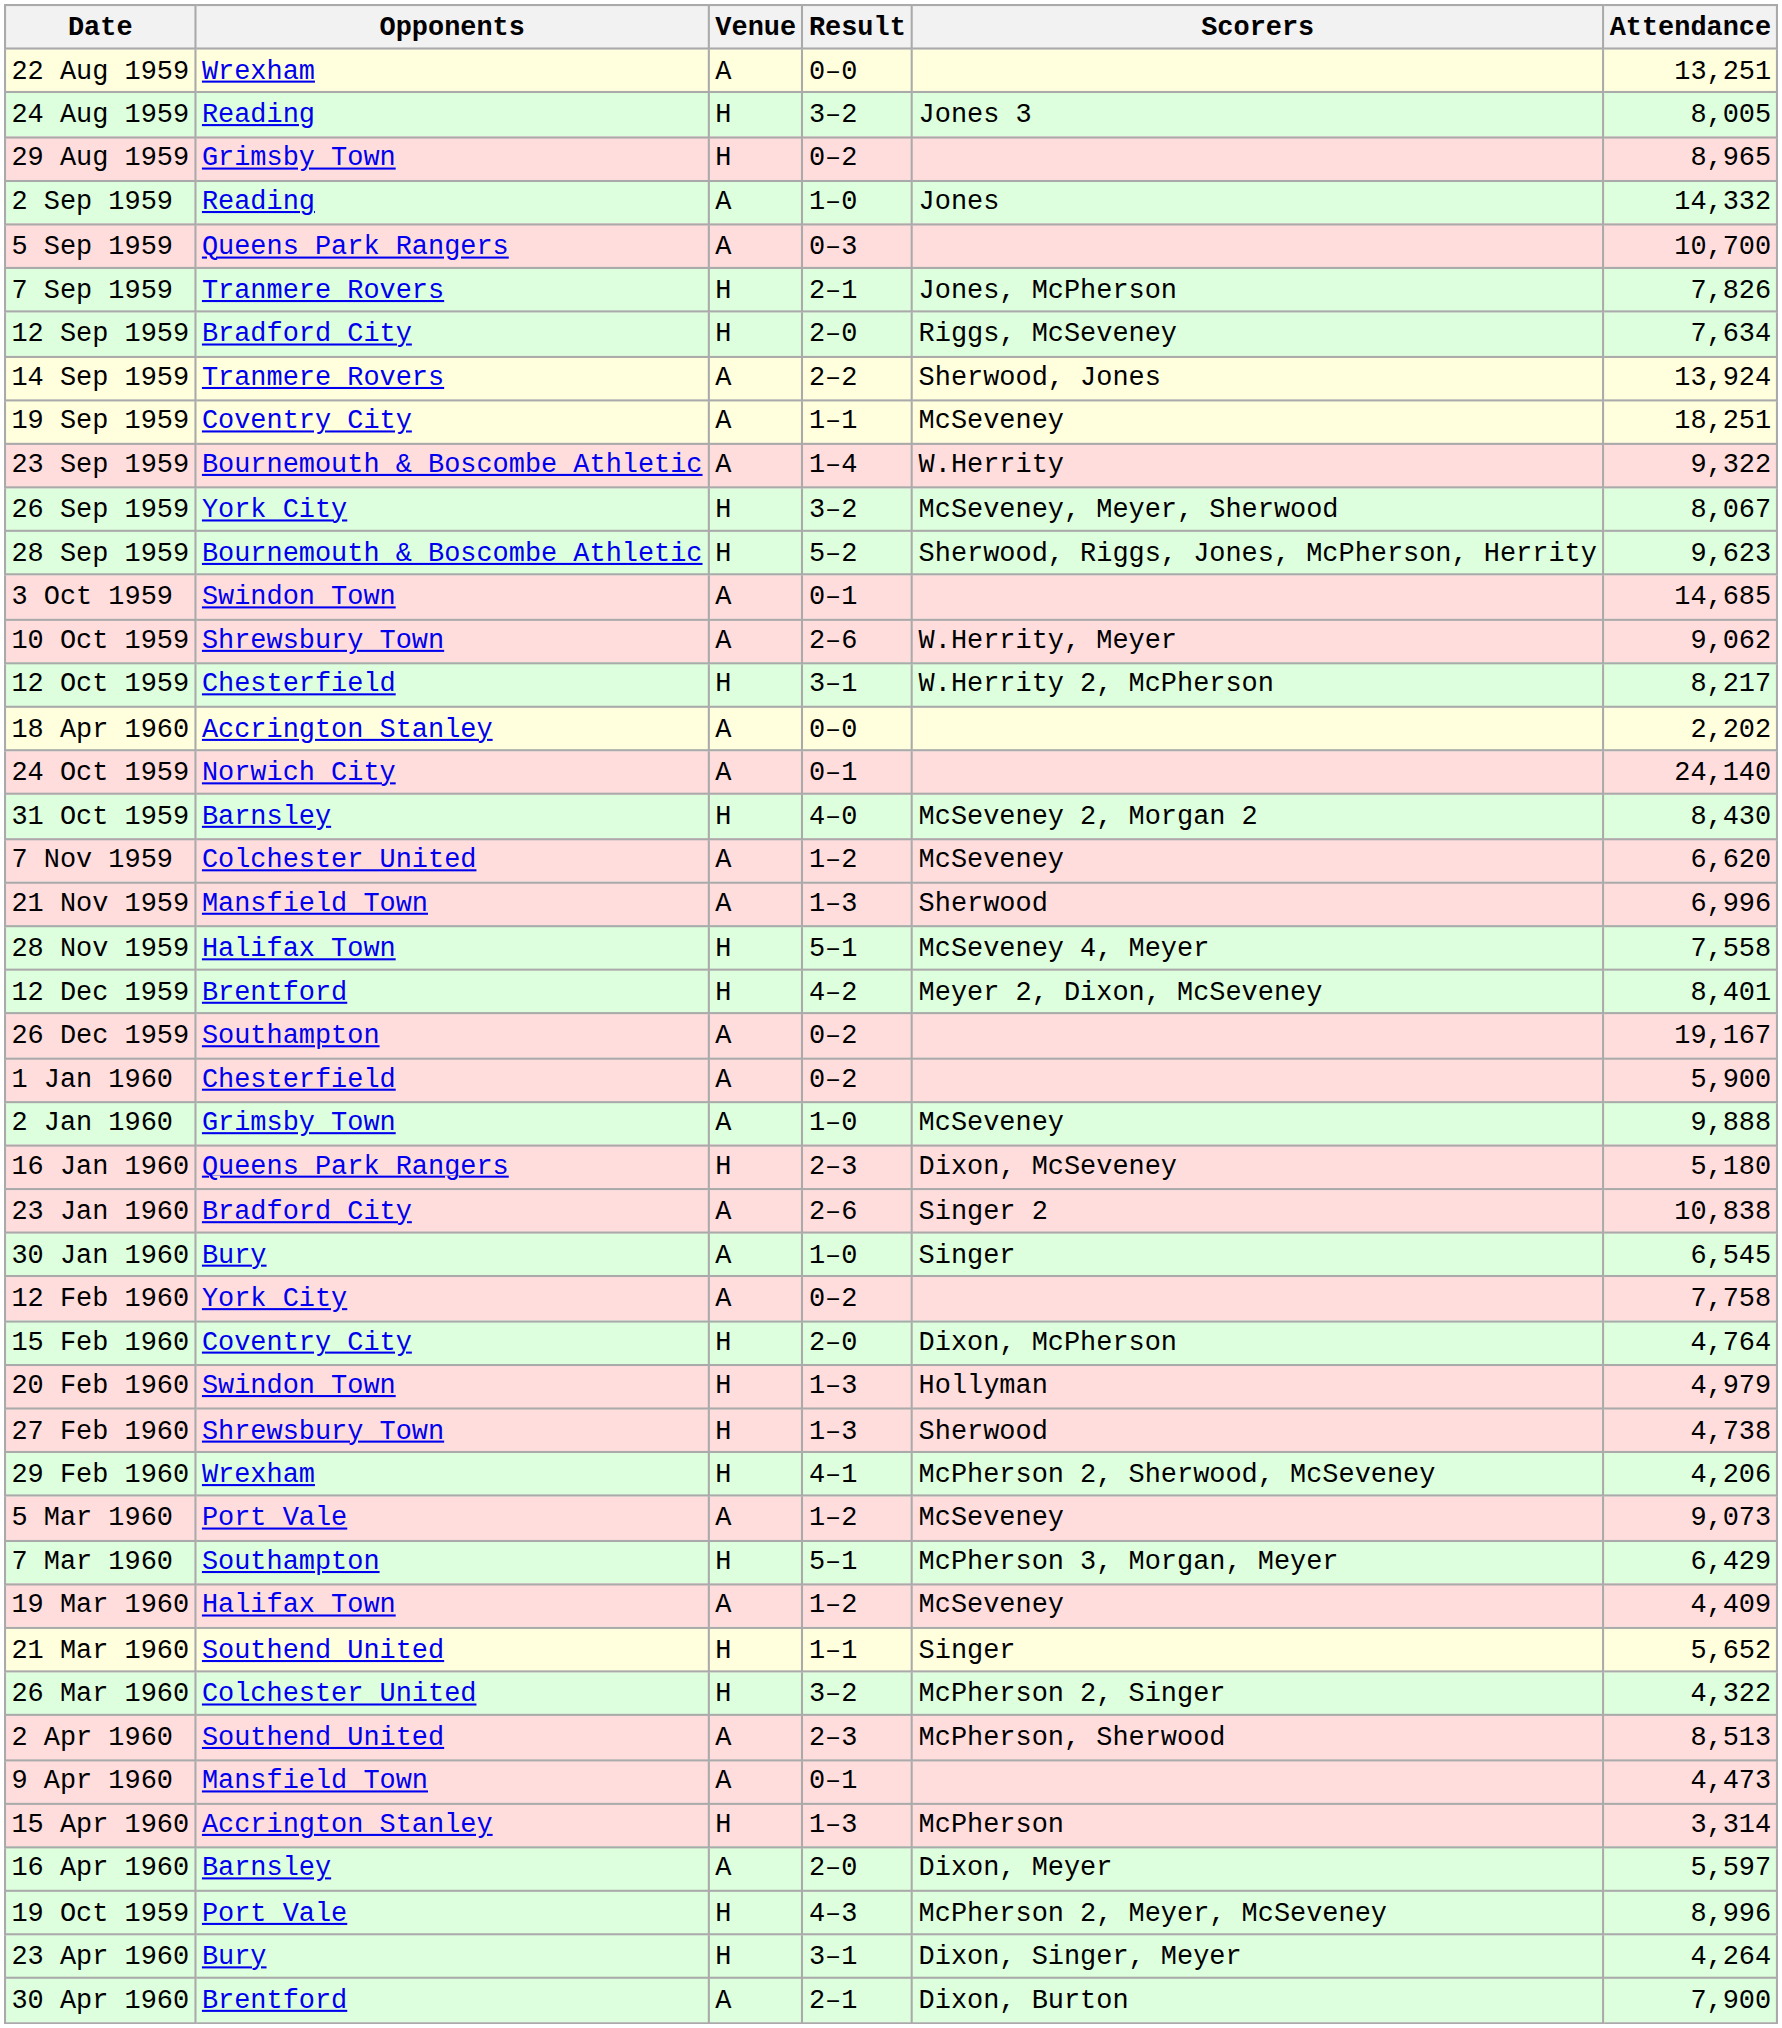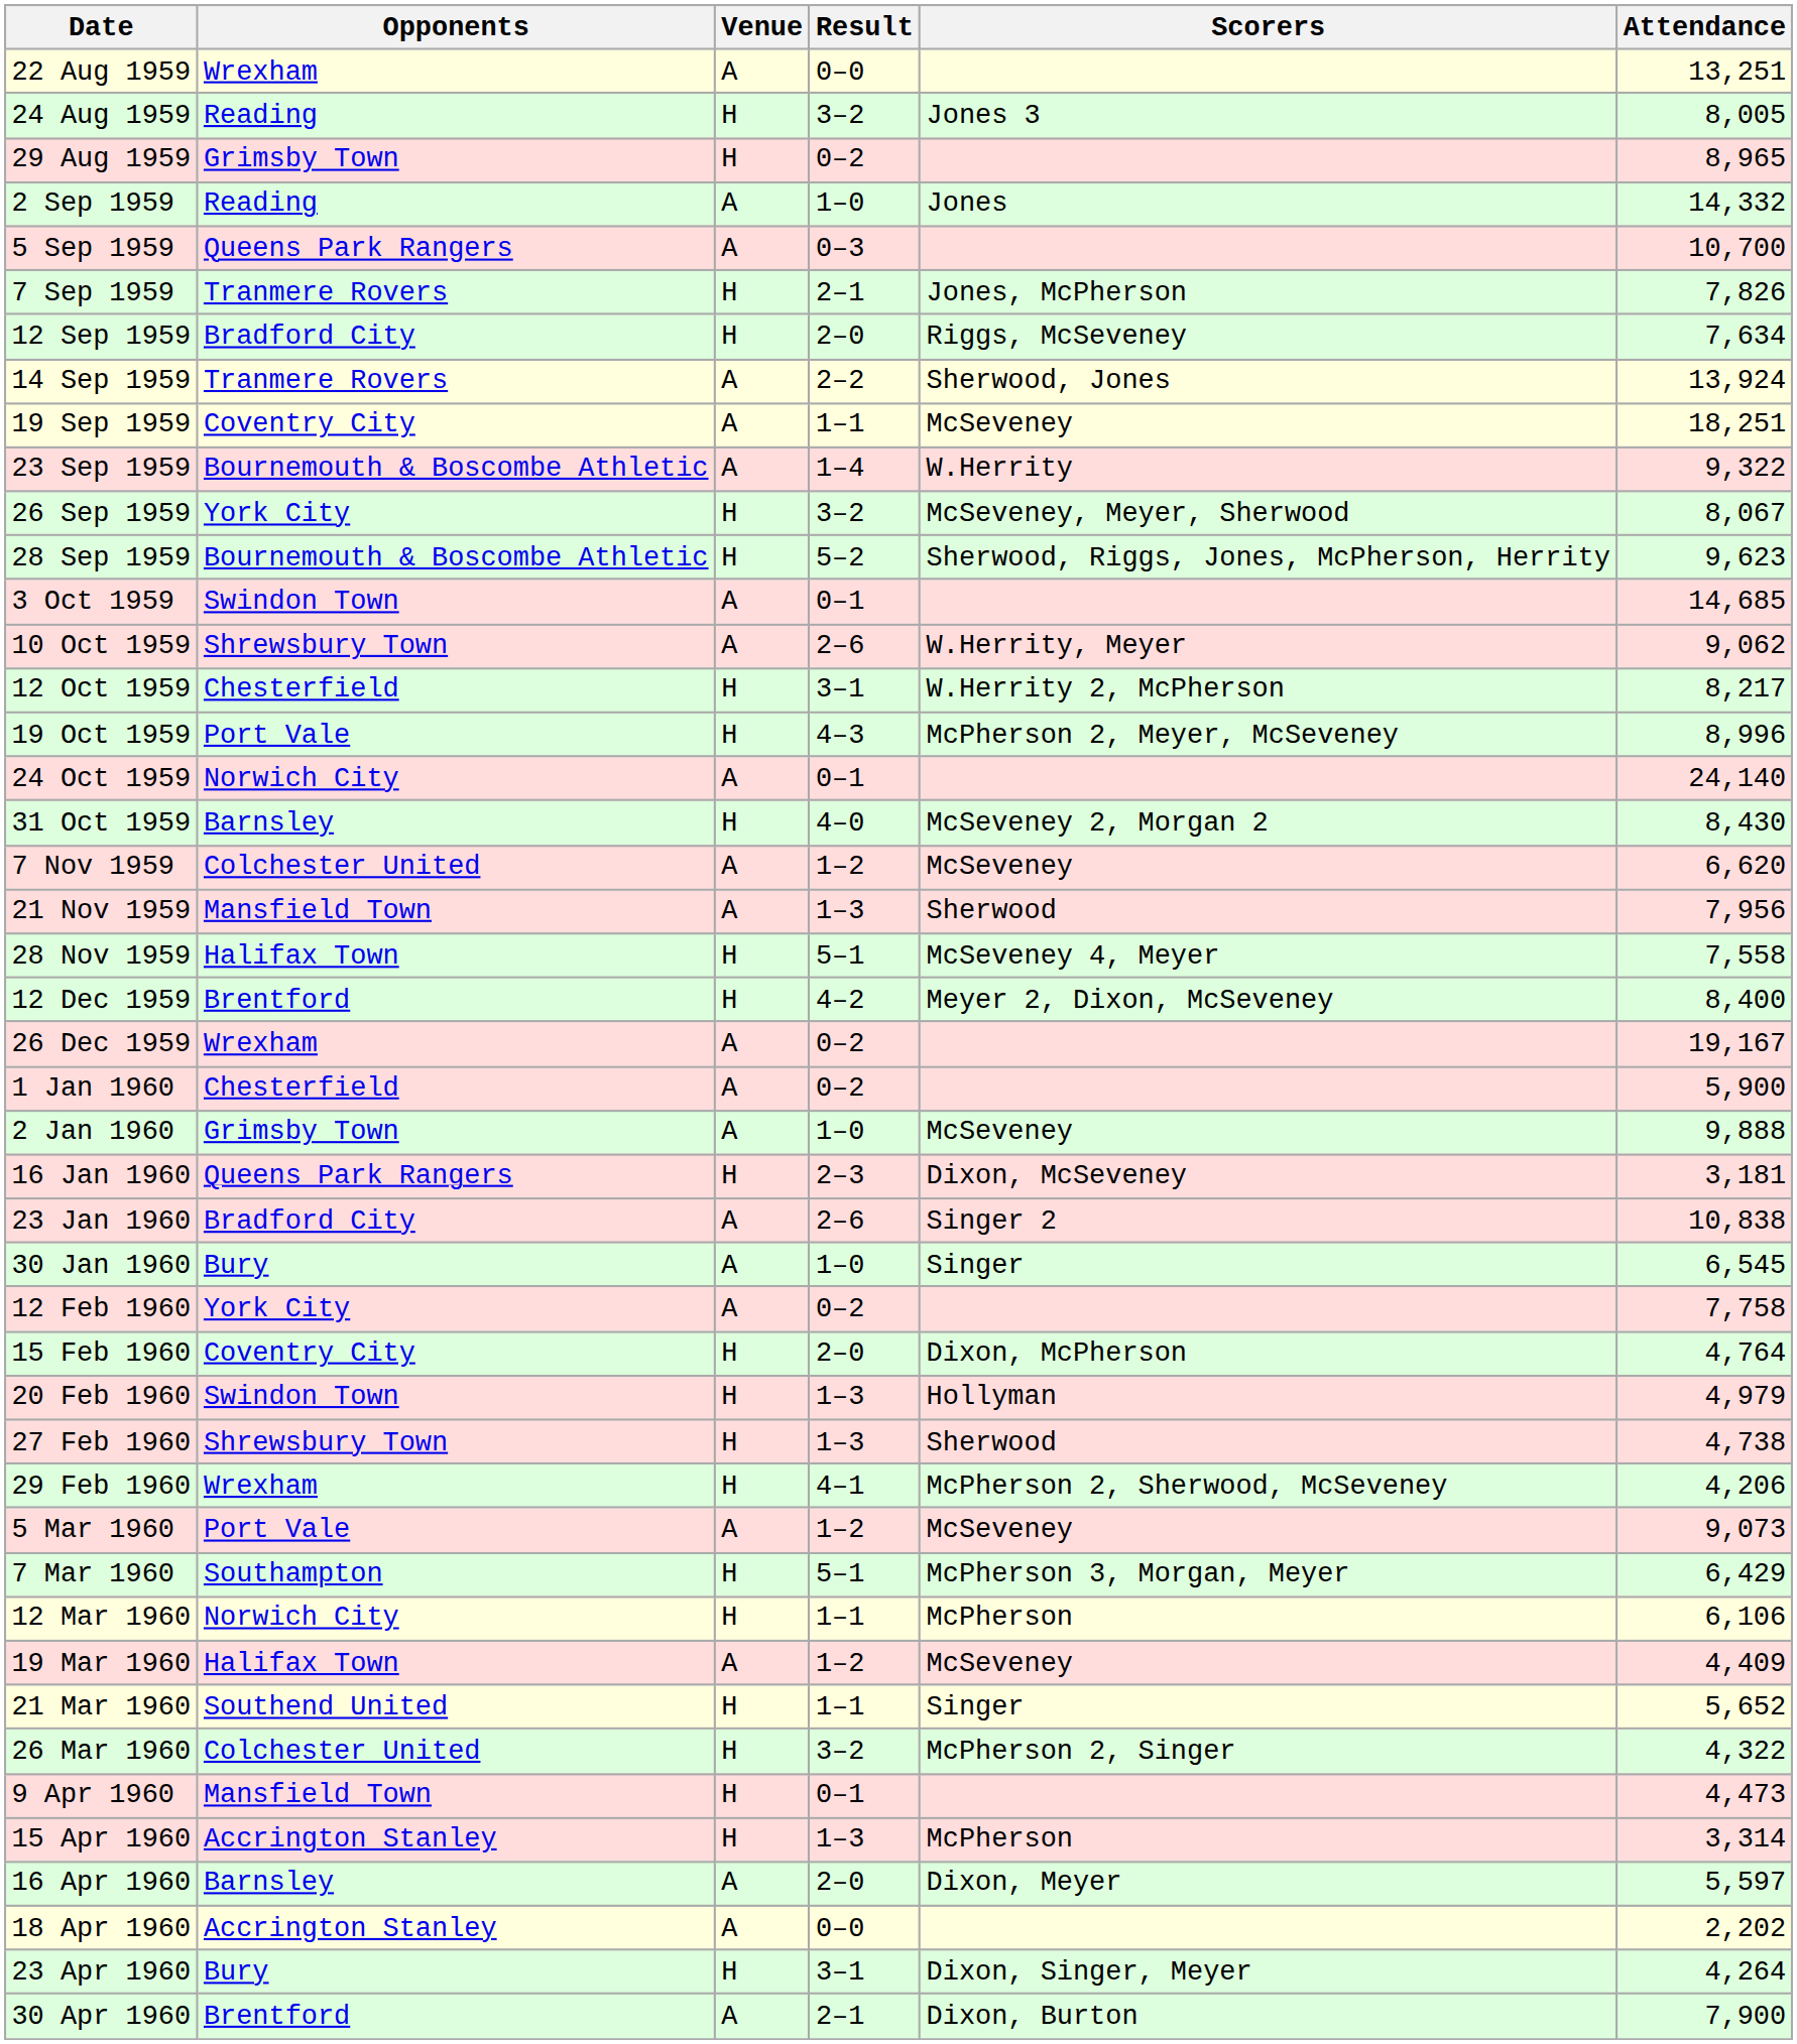 <table class="wikitable sortable">
 <tr>
 <th>Date</th>
 <th>Opponents</th>
 <th>Venue</th>
 <th>Result</th>
 <th>Scorers</th>
 <th>Attendance</th>
 </tr>
 <tr bgcolor="#ffffdd">
 <td>22 Aug 1959</td>
 <td><a href='#'>Wrexham</a></td>
 <td>A</td>
 <td>0–0</td>
 <td></td>
 <td align="right">13,251</td>
 </tr>
 <tr bgcolor="#ddffdd">
 <td>24 Aug 1959</td>
 <td><a href='#'>Reading</a></td>
 <td>H</td>
 <td>3–2</td>
 <td>Jones 3</td>
 <td align="right">8,005</td>
 </tr>
 <tr bgcolor="#ffdddd">
 <td>29 Aug 1959</td>
 <td><a href='#'>Grimsby Town</a></td>
 <td>H</td>
 <td>0–2</td>
 <td></td>
 <td align="right">8,965</td>
 </tr>
 <tr bgcolor="#ddffdd">
 <td>2 Sep 1959</td>
 <td><a href='#'>Reading</a></td>
 <td>A</td>
 <td>1–0</td>
 <td>Jones</td>
 <td align="right">14,332</td>
 </tr>
 <tr bgcolor="#ffdddd">
 <td>5 Sep 1959</td>
 <td><a href='#'>Queens Park Rangers</a></td>
 <td>A</td>
 <td>0–3</td>
 <td></td>
 <td align="right">10,700</td>
 </tr>
 <tr bgcolor="#ddffdd">
 <td>7 Sep 1959</td>
 <td><a href='#'>Tranmere Rovers</a></td>
 <td>H</td>
 <td>2–1</td>
 <td>Jones, McPherson</td>
 <td align="right">7,826</td>
 </tr>
 <tr bgcolor="#ddffdd">
 <td>12 Sep 1959</td>
 <td><a href='#'>Bradford City</a></td>
 <td>H</td>
 <td>2–0</td>
 <td>Riggs, McSeveney</td>
 <td align="right">7,634</td>
 </tr>
 <tr bgcolor="#ffffdd">
 <td>14 Sep 1959</td>
 <td><a href='#'>Tranmere Rovers</a></td>
 <td>A</td>
 <td>2–2</td>
 <td>Sherwood, Jones</td>
 <td align="right">13,924</td>
 </tr>
 <tr bgcolor="#ffffdd">
 <td>19 Sep 1959</td>
 <td><a href='#'>Coventry City</a></td>
 <td>A</td>
 <td>1–1</td>
 <td>McSeveney</td>
 <td align="right">18,251</td>
 </tr>
 <tr bgcolor="#ffdddd">
 <td>23 Sep 1959</td>
 <td><a href='#'>Bournemouth & Boscombe Athletic</a></td>
 <td>A</td>
 <td>1–4</td>
 <td>W.Herrity</td>
 <td align="right">9,322</td>
 </tr>
 <tr bgcolor="#ddffdd">
 <td>26 Sep 1959</td>
 <td><a href='#'>York City</a></td>
 <td>H</td>
 <td>3–2</td>
 <td>McSeveney, Meyer, Sherwood</td>
 <td align="right">8,067</td>
 </tr>
 <tr bgcolor="#ddffdd">
 <td>28 Sep 1959</td>
 <td><a href='#'>Bournemouth & Boscombe Athletic</a></td>
 <td>H</td>
 <td>5–2</td>
 <td>Sherwood, Riggs, Jones, McPherson, Herrity</td>
 <td align="right">9,623</td>
 </tr>
 <tr bgcolor="#ffdddd">
 <td>3 Oct 1959</td>
 <td><a href='#'>Swindon Town</a></td>
 <td>A</td>
 <td>0–1</td>
 <td></td>
 <td align="right">14,685</td>
 </tr>
 <tr bgcolor="#ffdddd">
 <td>10 Oct 1959</td>
 <td><a href='#'>Shrewsbury Town</a></td>
 <td>A</td>
 <td>2–6</td>
 <td>W.Herrity, Meyer</td>
 <td align="right">9,062</td>
 </tr>
 <tr bgcolor="#ddffdd">
 <td>12 Oct 1959</td>
 <td><a href='#'>Chesterfield</a></td>
 <td>H</td>
 <td>3–1</td>
 <td>W.Herrity 2, McPherson</td>
 <td align="right">8,217</td>
 </tr>
-<tr bgcolor="#ffffdd">
-<td>18 Apr 1960</td>
-<td><a href='#'>Accrington Stanley</a></td>
-<td>A</td>
-<td>0–0</td>
-<td></td>
-<td align="right">2,202</td>
+<tr bgcolor="#ddffdd">
+<td>19 Oct 1959</td>
+<td><a href='#'>Port Vale</a></td>
+<td>H</td>
+<td>4–3</td>
+<td>McPherson 2, Meyer, McSeveney</td>
+<td align="right">8,996</td>
 </tr>
 <tr bgcolor="#ffdddd">
 <td>24 Oct 1959</td>
 <td><a href='#'>Norwich City</a></td>
 <td>A</td>
 <td>0–1</td>
 <td></td>
 <td align="right">24,140</td>
 </tr>
 <tr bgcolor="#ddffdd">
 <td>31 Oct 1959</td>
 <td><a href='#'>Barnsley</a></td>
 <td>H</td>
 <td>4–0</td>
 <td>McSeveney 2, Morgan 2</td>
 <td align="right">8,430</td>
 </tr>
 <tr bgcolor="#ffdddd">
 <td>7 Nov 1959</td>
 <td><a href='#'>Colchester United</a></td>
 <td>A</td>
 <td>1–2</td>
 <td>McSeveney</td>
 <td align="right">6,620</td>
 </tr>
 <tr bgcolor="#ffdddd">
 <td>21 Nov 1959</td>
 <td><a href='#'>Mansfield Town</a></td>
 <td>A</td>
 <td>1–3</td>
 <td>Sherwood</td>
-<td align="right">6,996</td>
+<td align="right">7,956</td>
 </tr>
 <tr bgcolor="#ddffdd">
 <td>28 Nov 1959</td>
 <td><a href='#'>Halifax Town</a></td>
 <td>H</td>
 <td>5–1</td>
 <td>McSeveney 4, Meyer</td>
 <td align="right">7,558</td>
 </tr>
 <tr bgcolor="#ddffdd">
 <td>12 Dec 1959</td>
 <td><a href='#'>Brentford</a></td>
 <td>H</td>
 <td>4–2</td>
 <td>Meyer 2, Dixon, McSeveney</td>
-<td align="right">8,401</td>
+<td align="right">8,400</td>
 </tr>
 <tr bgcolor="#ffdddd">
 <td>26 Dec 1959</td>
-<td><a href='#'>Southampton</a></td>
+<td><a href='#'>Wrexham</a></td>
 <td>A</td>
 <td>0–2</td>
 <td></td>
 <td align="right">19,167</td>
 </tr>
 <tr bgcolor="#ffdddd">
 <td>1 Jan 1960</td>
 <td><a href='#'>Chesterfield</a></td>
 <td>A</td>
 <td>0–2</td>
 <td></td>
 <td align="right">5,900</td>
 </tr>
 <tr bgcolor="#ddffdd">
 <td>2 Jan 1960</td>
 <td><a href='#'>Grimsby Town</a></td>
 <td>A</td>
 <td>1–0</td>
 <td>McSeveney</td>
 <td align="right">9,888</td>
 </tr>
 <tr bgcolor="#ffdddd">
 <td>16 Jan 1960</td>
 <td><a href='#'>Queens Park Rangers</a></td>
 <td>H</td>
 <td>2–3</td>
 <td>Dixon, McSeveney</td>
-<td align="right">5,180</td>
+<td align="right">3,181</td>
 </tr>
 <tr bgcolor="#ffdddd">
 <td>23 Jan 1960</td>
 <td><a href='#'>Bradford City</a></td>
 <td>A</td>
 <td>2–6</td>
 <td>Singer 2</td>
 <td align="right">10,838</td>
 </tr>
 <tr bgcolor="#ddffdd">
 <td>30 Jan 1960</td>
 <td><a href='#'>Bury</a></td>
 <td>A</td>
 <td>1–0</td>
 <td>Singer</td>
 <td align="right">6,545</td>
 </tr>
 <tr bgcolor="#ffdddd">
 <td>12 Feb 1960</td>
 <td><a href='#'>York City</a></td>
 <td>A</td>
 <td>0–2</td>
 <td></td>
 <td align="right">7,758</td>
 </tr>
 <tr bgcolor="#ddffdd">
 <td>15 Feb 1960</td>
 <td><a href='#'>Coventry City</a></td>
 <td>H</td>
 <td>2–0</td>
 <td>Dixon, McPherson</td>
 <td align="right">4,764</td>
 </tr>
 <tr bgcolor="#ffdddd">
 <td>20 Feb 1960</td>
 <td><a href='#'>Swindon Town</a></td>
 <td>H</td>
 <td>1–3</td>
 <td>Hollyman</td>
 <td align="right">4,979</td>
 </tr>
 <tr bgcolor="#ffdddd">
 <td>27 Feb 1960</td>
 <td><a href='#'>Shrewsbury Town</a></td>
 <td>H</td>
 <td>1–3</td>
 <td>Sherwood</td>
 <td align="right">4,738</td>
 </tr>
 <tr bgcolor="#ddffdd">
 <td>29 Feb 1960</td>
 <td><a href='#'>Wrexham</a></td>
 <td>H</td>
 <td>4–1</td>
 <td>McPherson 2, Sherwood, McSeveney</td>
 <td align="right">4,206</td>
 </tr>
 <tr bgcolor="#ffdddd">
 <td>5 Mar 1960</td>
 <td><a href='#'>Port Vale</a></td>
 <td>A</td>
 <td>1–2</td>
 <td>McSeveney</td>
 <td align="right">9,073</td>
 </tr>
 <tr bgcolor="#ddffdd">
 <td>7 Mar 1960</td>
 <td><a href='#'>Southampton</a></td>
 <td>H</td>
 <td>5–1</td>
 <td>McPherson 3, Morgan, Meyer</td>
 <td align="right">6,429</td>
 </tr>
+<tr bgcolor="#ffffdd">
+<td>12 Mar 1960</td>
+<td><a href='#'>Norwich City</a></td>
+<td>H</td>
+<td>1–1</td>
+<td>McPherson</td>
+<td align="right">6,106</td>
+</tr>
 <tr bgcolor="#ffdddd">
 <td>19 Mar 1960</td>
 <td><a href='#'>Halifax Town</a></td>
 <td>A</td>
 <td>1–2</td>
 <td>McSeveney</td>
 <td align="right">4,409</td>
 </tr>
 <tr bgcolor="#ffffdd">
 <td>21 Mar 1960</td>
 <td><a href='#'>Southend United</a></td>
 <td>H</td>
 <td>1–1</td>
 <td>Singer</td>
 <td align="right">5,652</td>
 </tr>
 <tr bgcolor="#ddffdd">
 <td>26 Mar 1960</td>
 <td><a href='#'>Colchester United</a></td>
 <td>H</td>
 <td>3–2</td>
 <td>McPherson 2, Singer</td>
 <td align="right">4,322</td>
 </tr>
 <tr bgcolor="#ffdddd">
-<td>2 Apr 1960</td>
-<td><a href='#'>Southend United</a></td>
-<td>A</td>
-<td>2–3</td>
-<td>McPherson, Sherwood</td>
-<td align="right">8,513</td>
-</tr>
-<tr bgcolor="#ffdddd">
 <td>9 Apr 1960</td>
 <td><a href='#'>Mansfield Town</a></td>
-<td>A</td>
+<td>H</td>
 <td>0–1</td>
 <td></td>
 <td align="right">4,473</td>
 </tr>
 <tr bgcolor="#ffdddd">
 <td>15 Apr 1960</td>
 <td><a href='#'>Accrington Stanley</a></td>
 <td>H</td>
 <td>1–3</td>
 <td>McPherson</td>
 <td align="right">3,314</td>
 </tr>
 <tr bgcolor="#ddffdd">
 <td>16 Apr 1960</td>
 <td><a href='#'>Barnsley</a></td>
 <td>A</td>
 <td>2–0</td>
 <td>Dixon, Meyer</td>
 <td align="right">5,597</td>
 </tr>
-<tr bgcolor="#ddffdd">
-<td>19 Oct 1959</td>
-<td><a href='#'>Port Vale</a></td>
-<td>H</td>
-<td>4–3</td>
-<td>McPherson 2, Meyer, McSeveney</td>
-<td align="right">8,996</td>
+<tr bgcolor="#ffffdd">
+<td>18 Apr 1960</td>
+<td><a href='#'>Accrington Stanley</a></td>
+<td>A</td>
+<td>0–0</td>
+<td></td>
+<td align="right">2,202</td>
 </tr>
 <tr bgcolor="#ddffdd">
 <td>23 Apr 1960</td>
 <td><a href='#'>Bury</a></td>
 <td>H</td>
 <td>3–1</td>
 <td>Dixon, Singer, Meyer</td>
 <td align="right">4,264</td>
 </tr>
 <tr bgcolor="#ddffdd">
 <td>30 Apr 1960</td>
 <td><a href='#'>Brentford</a></td>
 <td>A</td>
 <td>2–1</td>
 <td>Dixon, Burton</td>
 <td align="right">7,900</td>
 </tr>
 </table>
